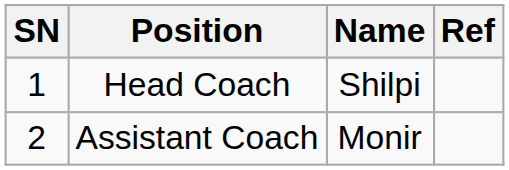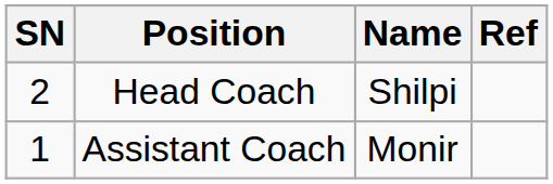 <table class="wikitable" style="text-align:center;margin-left:1em;float:center">
 <tr>
 <th>SN</th>
 <th>Position</th>
 <th>Name</th>
 <th>Ref</th>
 </tr>
 <tr>
-<td>1</td>
+<td>2</td>
 <td>Head Coach</td>
 <td> Shilpi</td>
 <td></td>
 </tr>
 <tr>
-<td>2</td>
+<td>1</td>
 <td>Assistant Coach</td>
 <td> Monir</td>
 <td></td>
 </tr>
 </table>
